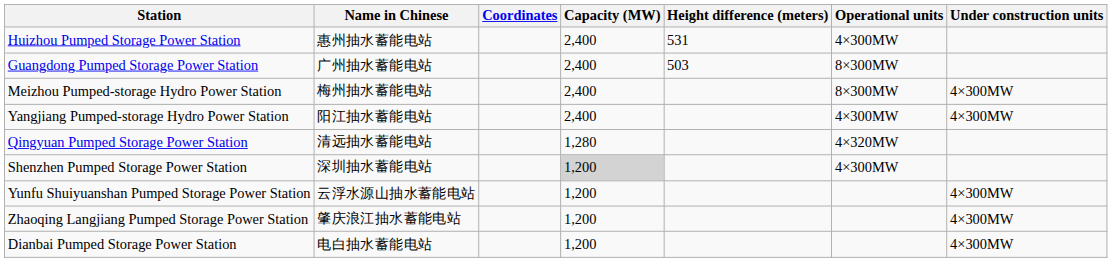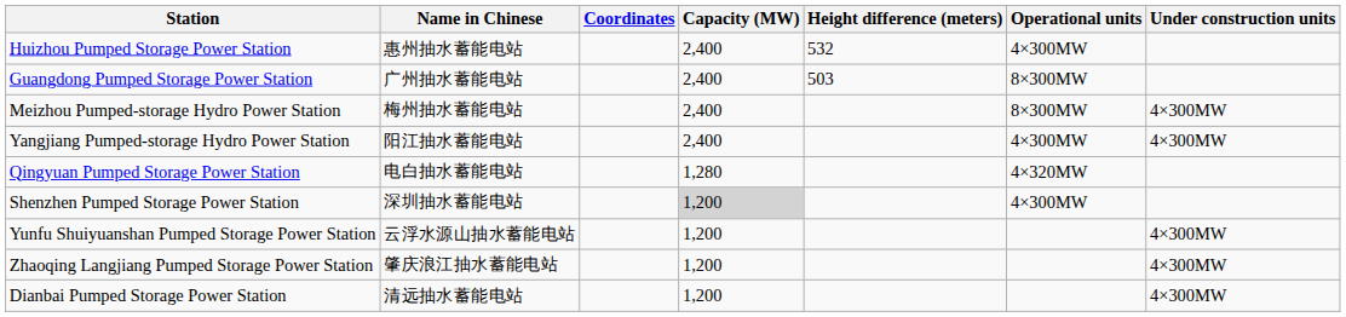 <table class="wikitable sortable">
 <tr>
 <th>Station</th>
 <th>Name in Chinese</th>
 <th><a href='#'>Coordinates</a></th>
 <th>Capacity (MW)</th>
 <th>Height difference (meters)</th>
 <th>Operational units</th>
 <th>Under construction units</th>
 </tr>
 <tr>
 <td><a href='#'>Huizhou Pumped Storage Power Station</a></td>
 <td>惠州抽水蓄能电站</td>
 <td></td>
 <td>2,400</td>
-<td>531</td>
+<td>532</td>
 <td>4×300MW</td>
 <td></td>
 </tr>
 <tr>
 <td><a href='#'>Guangdong Pumped Storage Power Station</a></td>
 <td>广州抽水蓄能电站</td>
 <td></td>
 <td>2,400</td>
 <td>503</td>
 <td>8×300MW</td>
 <td></td>
 </tr>
 <tr>
 <td>Meizhou Pumped-storage Hydro Power Station</td>
 <td>梅州抽水蓄能电站</td>
 <td></td>
 <td>2,400</td>
 <td></td>
 <td>8×300MW</td>
 <td>4×300MW</td>
 </tr>
 <tr>
 <td>Yangjiang Pumped-storage Hydro Power Station</td>
 <td>阳江抽水蓄能电站</td>
 <td></td>
 <td>2,400</td>
 <td></td>
 <td>4×300MW</td>
 <td>4×300MW</td>
 </tr>
 <tr>
 <td><a href='#'>Qingyuan Pumped Storage Power Station</a></td>
-<td>清远抽水蓄能电站</td>
+<td>电白抽水蓄能电站</td>
 <td></td>
 <td>1,280</td>
 <td></td>
 <td>4×320MW</td>
 <td></td>
 </tr>
 <tr>
 <td>Shenzhen Pumped Storage Power Station</td>
 <td>深圳抽水蓄能电站</td>
 <td></td>
 <td style="background: lightgrey;">1,200</td>
 <td></td>
 <td>4×300MW</td>
 <td></td>
 </tr>
 <tr>
 <td>Yunfu Shuiyuanshan Pumped Storage Power Station</td>
 <td>云浮水源山抽水蓄能电站</td>
 <td></td>
 <td>1,200</td>
 <td></td>
 <td></td>
 <td>4×300MW</td>
 </tr>
 <tr>
 <td>Zhaoqing Langjiang Pumped Storage Power Station</td>
 <td>肇庆浪江抽水蓄能电站</td>
 <td></td>
 <td>1,200</td>
 <td></td>
 <td></td>
 <td>4×300MW</td>
 </tr>
 <tr>
 <td>Dianbai Pumped Storage Power Station</td>
-<td>电白抽水蓄能电站</td>
+<td>清远抽水蓄能电站</td>
 <td></td>
 <td>1,200</td>
 <td></td>
 <td></td>
 <td>4×300MW</td>
 </tr>
 </table>
